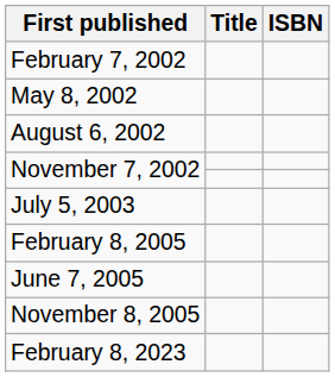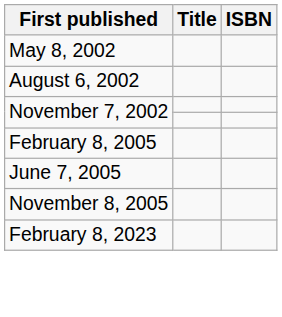 <table class="wikitable">
 <tr>
 <th>First published</th>
 <th>Title</th>
 <th>ISBN</th>
-</tr>
-<tr>
-<td>February 7, 2002</td>
-<td></td>
-<td><small></small></td>
 </tr>
 <tr>
 <td>May 8, 2002</td>
 <td></td>
 <td><small></small></td>
 </tr>
 <tr>
 <td>August 6, 2002</td>
 <td></td>
 <td><small></small></td>
 </tr>
 <tr>
 <td rowspan = "2">November 7, 2002</td>
 <td></td>
 <td><small></small></td>
 </tr>
 <tr>
-<td></td>
-<td><small></small></td>
-</tr>
-<tr>
-<td>July 5, 2003</td>
 <td></td>
 <td><small></small></td>
 </tr>
 <tr>
 <td>February 8, 2005</td>
 <td></td>
 <td><small></small></td>
 </tr>
 <tr>
 <td>June 7, 2005</td>
 <td></td>
 <td><small></small></td>
 </tr>
 <tr>
 <td>November 8, 2005</td>
 <td></td>
 <td><small></small></td>
 </tr>
 <tr>
 <td>February 8, 2023</td>
 <td></td>
 <td><small></small></td>
 </tr>
 </table>
